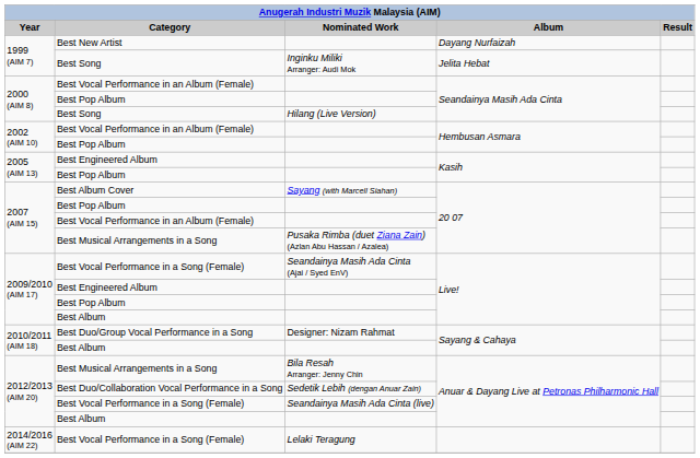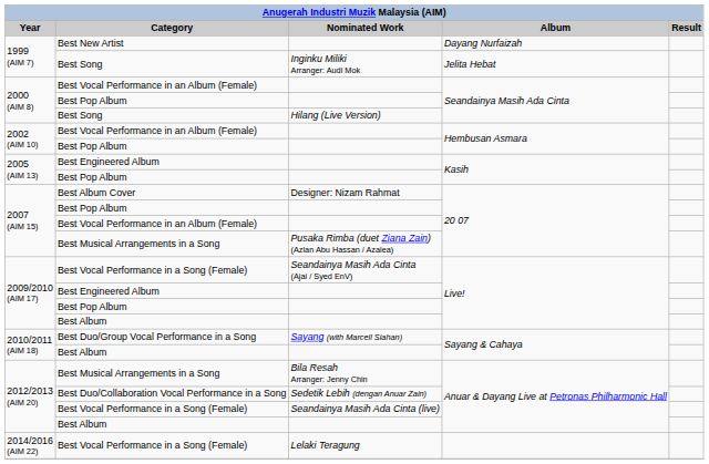 <table class="wikitable" style="font-size:90%;">
 <tr>
 <th colspan="5" style="background:#B0C4DE;"><a href='#'>Anugerah Industri Muzik</a> Malaysia (AIM)</th>
 </tr>
 <tr align="center">
 <th style="background: #CCCCCC;">Year</th>
 <th style="background: #CCCCCC;">Category</th>
 <th style="background: #CCCCCC;">Nominated Work</th>
 <th style="background: #CCCCCC;">Album</th>
 <th style="background: #CCCCCC;">Result</th>
 </tr>
 <tr>
 <td rowspan="2">1999<br><small>(AIM 7)</small></td>
 <td>Best New Artist</td>
 <td></td>
 <td><em>Dayang Nurfaizah</em></td>
 <td></td>
 </tr>
 <tr>
 <td>Best Song</td>
 <td><em>Inginku Miliki</em><br><small>Arranger: Audi Mok</small></td>
 <td><em>Jelita Hebat</em></td>
 <td></td>
 </tr>
 <tr>
 <td rowspan="3">2000<br><small>(AIM 8)</small></td>
 <td>Best Vocal Performance in an Album (Female)</td>
 <td></td>
 <td rowspan="3"><em>Seandainya Masih Ada Cinta</em></td>
 <td></td>
 </tr>
 <tr>
 <td>Best Pop Album</td>
 <td></td>
 <td></td>
 </tr>
 <tr>
 <td>Best Song</td>
 <td><em>Hilang (Live Version)</em></td>
 <td></td>
 </tr>
 <tr>
 <td rowspan="2">2002<br><small>(AIM 10)</small></td>
 <td>Best Vocal Performance in an Album (Female)</td>
 <td></td>
 <td rowspan="2"><em>Hembusan Asmara</em></td>
 <td></td>
 </tr>
 <tr>
 <td>Best Pop Album</td>
 <td></td>
 <td></td>
 </tr>
 <tr>
 <td rowspan="2">2005<br><small>(AIM 13)</small></td>
 <td>Best Engineered Album</td>
 <td></td>
 <td rowspan="2"><em>Kasih</em></td>
 <td></td>
 </tr>
 <tr>
 <td>Best Pop Album</td>
 <td></td>
 <td></td>
 </tr>
 <tr>
 <td rowspan="4">2007<br><small>(AIM 15)</small></td>
 <td>Best Album Cover</td>
-<td><em><a href='#'>Sayang</a> <small>(with Marcell Siahan)</small></em></td>
+<td>Designer: Nizam Rahmat</td>
 <td rowspan="4"><em>20 07</em></td>
 <td></td>
 </tr>
 <tr>
 <td>Best Pop Album</td>
 <td></td>
 <td></td>
 </tr>
 <tr>
 <td>Best Vocal Performance in an Album (Female)</td>
 <td></td>
 <td></td>
 </tr>
 <tr>
 <td>Best Musical Arrangements in a Song</td>
 <td><em>Pusaka Rimba (duet <a href='#'>Ziana Zain</a>)</em> <br><small>(Azlan Abu Hassan / Azalea)</small></td>
 <td></td>
 </tr>
 <tr>
 <td rowspan="4">2009/2010<br><small>(AIM 17)</small></td>
 <td>Best Vocal Performance in a Song (Female)</td>
 <td><em>Seandainya Masih Ada Cinta</em> <br><small>(Ajai / Syed EnV)</small></td>
 <td rowspan="4"><em>Live!</em></td>
 <td></td>
 </tr>
 <tr>
 <td>Best Engineered Album</td>
 <td></td>
 <td></td>
 </tr>
 <tr>
 <td>Best Pop Album</td>
 <td></td>
 <td></td>
 </tr>
 <tr>
 <td>Best Album</td>
 <td></td>
 <td></td>
 </tr>
 <tr>
 <td rowspan="2">2010/2011<br><small>(AIM 18)</small></td>
 <td>Best Duo/Group Vocal Performance in a Song</td>
-<td>Designer: Nizam Rahmat</td>
+<td><em><a href='#'>Sayang</a> <small>(with Marcell Siahan)</small></em></td>
 <td rowspan="2"><em>Sayang & Cahaya</em></td>
 <td></td>
 </tr>
 <tr>
 <td>Best Album</td>
 <td></td>
 <td></td>
 </tr>
 <tr>
 <td rowspan="4">2012/2013<br><small>(AIM 20)</small></td>
 <td>Best Musical Arrangements in a Song</td>
 <td><em>Bila Resah</em><br><small>Arranger: Jenny Chin</small></td>
 <td rowspan="4"><em>Anuar & Dayang Live at <a href='#'>Petronas Philharmonic Hall</a></em></td>
 <td></td>
 </tr>
 <tr>
 <td>Best Duo/Collaboration Vocal Performance in a Song</td>
 <td><em>Sedetik Lebih <small>(dengan Anuar Zain)</small></em></td>
 <td></td>
 </tr>
 <tr>
 <td>Best Vocal Performance in a Song (Female)</td>
 <td><em>Seandainya Masih Ada Cinta (live)</em></td>
 <td></td>
 </tr>
 <tr>
 <td>Best Album</td>
 <td></td>
 <td></td>
 </tr>
 <tr>
 <td>2014/2016<br><small>(AIM 22)</small></td>
 <td>Best Vocal Performance in a Song (Female)</td>
 <td><em>Lelaki Teragung</em></td>
 <td></td>
 <td></td>
 </tr>
 <tr>
 </tr>
 </table>
